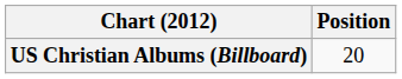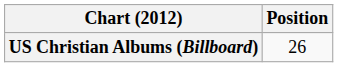 <table class="wikitable plainrowheaders" style="text-align:center">
 <tr>
 <th scope="col">Chart (2012)</th>
 <th scope="col">Position</th>
 </tr>
 <tr>
 <th scope="row">US Christian Albums (<em>Billboard</em>)</th>
-<td>20</td>
+<td>26</td>
 </tr>
 </table>
